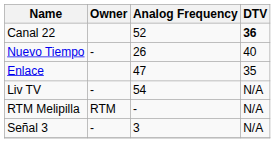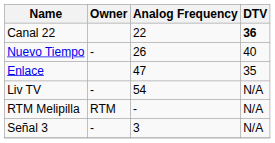 <table class="wikitable">
 <tr>
 <th>Name</th>
 <th>Owner</th>
 <th>Analog Frequency</th>
 <th>DTV</th>
 </tr>
 <tr>
 <td>Canal 22</td>
 <td></td>
-<td>52</td>
+<td>22</td>
 <td><strong>36</strong></td>
 </tr>
 <tr>
 <td><a href='#'>Nuevo Tiempo</a></td>
 <td>-</td>
 <td>26</td>
 <td>40</td>
 </tr>
 <tr>
 <td><a href='#'>Enlace</a></td>
 <td></td>
 <td>47</td>
 <td>35</td>
 </tr>
 <tr>
 <td>Liv TV</td>
 <td>-</td>
 <td>54</td>
 <td>N/A</td>
 </tr>
 <tr>
 <td>RTM Melipilla</td>
 <td>RTM</td>
 <td>-</td>
 <td>N/A</td>
 </tr>
 <tr>
 <td>Señal 3</td>
 <td>-</td>
 <td>3</td>
 <td>N/A</td>
 </tr>
 <tr>
 </tr>
 </table>
